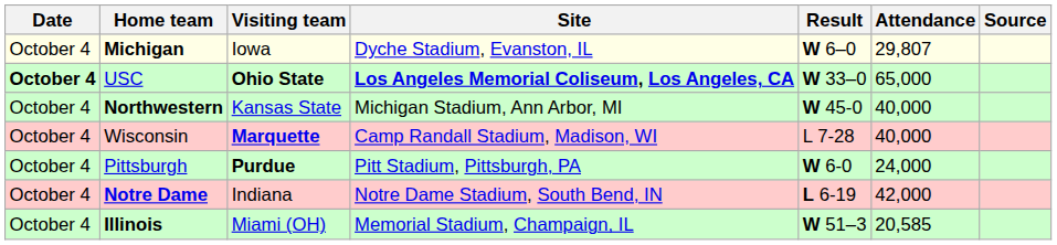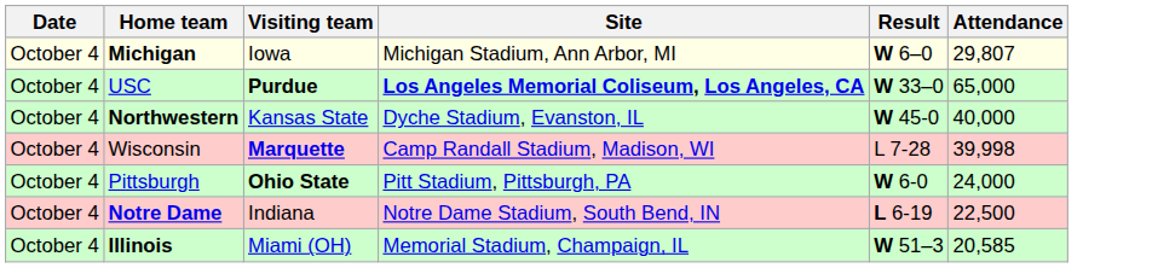 <table class="wikitable" style="font-size:95%;">
 <tr>
 <th>Date</th>
 <th>Home team</th>
 <th>Visiting team</th>
 <th>Site</th>
 <th>Result</th>
 <th>Attendance</th>
-<th class="unsortable">Source</th>
 </tr>
 <tr bgcolor=ffffe6>
 <td>October 4</td>
 <td><strong>Michigan</strong></td>
 <td>Iowa</td>
-<td><a href='#'>Dyche Stadium</a>, <a href='#'>Evanston, IL</a></td>
+<td>Michigan Stadium, Ann Arbor, MI</td>
 <td><strong>W</strong> 6–0</td>
 <td>29,807</td>
-<td></td>
 </tr>
 <tr bgcolor=ccffcc>
-<td><strong>October 4</strong></td>
+<td>October 4</td>
 <td><a href='#'>USC</a></td>
-<td><strong>Ohio State</strong></td>
+<td><strong>Purdue</strong></td>
 <td><strong><a href='#'>Los Angeles Memorial Coliseum</a>, <a href='#'>Los Angeles, CA</a></strong></td>
 <td><strong>W</strong> 33–0</td>
 <td>65,000</td>
-<td></td>
 </tr>
 <tr bgcolor=ccffcc>
 <td>October 4</td>
 <td><strong>Northwestern</strong></td>
 <td><a href='#'>Kansas State</a></td>
-<td>Michigan Stadium, Ann Arbor, MI</td>
+<td><a href='#'>Dyche Stadium</a>, <a href='#'>Evanston, IL</a></td>
 <td><strong>W</strong> 45-0</td>
 <td>40,000</td>
-<td></td>
 </tr>
 <tr bgcolor=ffcccc>
 <td>October 4</td>
 <td>Wisconsin</td>
 <td><strong><a href='#'>Marquette</a></strong></td>
 <td><a href='#'>Camp Randall Stadium</a>, <a href='#'>Madison, WI</a></td>
 <td>L 7-28</td>
-<td>40,000</td>
-<td></td>
+<td>39,998</td>
 </tr>
 <tr bgcolor=ccffcc>
 <td>October 4</td>
 <td><a href='#'>Pittsburgh</a></td>
-<td><strong>Purdue</strong></td>
+<td><strong>Ohio State</strong></td>
 <td><a href='#'>Pitt Stadium</a>, <a href='#'>Pittsburgh, PA</a></td>
 <td><strong>W</strong> 6-0</td>
 <td>24,000</td>
-<td></td>
 </tr>
 <tr bgcolor=ffcccc>
 <td>October 4</td>
 <td><strong><a href='#'>Notre Dame</a></strong></td>
 <td>Indiana</td>
 <td><a href='#'>Notre Dame Stadium</a>, <a href='#'>South Bend, IN</a></td>
 <td><strong>L</strong> 6-19</td>
-<td>42,000</td>
-<td></td>
+<td>22,500</td>
 </tr>
 <tr bgcolor=ccffcc>
 <td>October 4</td>
 <td><strong>Illinois</strong></td>
 <td><a href='#'>Miami (OH)</a></td>
 <td><a href='#'>Memorial Stadium</a>, <a href='#'>Champaign, IL</a></td>
 <td><strong>W</strong> 51–3</td>
 <td>20,585</td>
-<td></td>
 </tr>
 </table>
